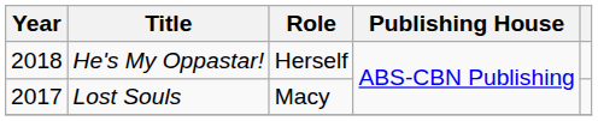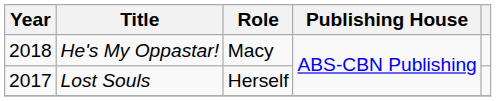 <table class="wikitable sortable plainrowheaders">
 <tr>
 <th scope="col">Year</th>
 <th scope="col">Title</th>
 <th scope="col">Role</th>
 <th scope="col">Publishing House</th>
 <th scope="col" class="unsortable"></th>
 </tr>
 <tr>
 <td>2018</td>
 <td><em>He's My Oppastar!</em></td>
-<td>Herself</td>
+<td>Macy</td>
 <td rowspan="2"><a href='#'>ABS-CBN Publishing</a></td>
 <td style="text-align:center;"></td>
 </tr>
 <tr>
 <td>2017</td>
 <td><em>Lost Souls</em></td>
-<td>Macy</td>
+<td>Herself</td>
 <td style="text-align:center;"></td>
 </tr>
 <tr>
 </tr>
 </table>
